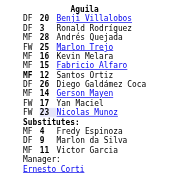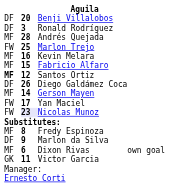 <table style="font-size: 90%" cellspacing="0" cellpadding="0" align=center>
 <tr>
 <td colspan="5" style="padding-top: 0.6em; text-align:center"><strong>Aguila</strong></td>
 </tr>
 <tr>
 <th width="25"></th>
 <th width="25"></th>
 </tr>
 <tr>
 <td>DF</td>
 <td><strong>20</strong></td>
 <td> <a href='#'>Benji Villalobos</a></td>
 </tr>
 <tr>
 <td>DF</td>
 <td><strong>3</strong></td>
 <td> Ronald Rodríguez</td>
 </tr>
 <tr>
 <td>MF</td>
 <td><strong>28</strong></td>
 <td> Andrés Quejada</td>
 </tr>
 <tr>
 <td>FW</td>
 <td><strong>25</strong></td>
 <td> <a href='#'>Marlon Trejo</a></td>
 <td></td>
 </tr>
 <tr>
 <td>MF</td>
 <td><strong>16</strong></td>
 <td> Kevin Melara</td>
 </tr>
 <tr>
 <td>MF</td>
 <td><strong>15</strong></td>
 <td> <a href='#'>Fabricio Alfaro</a></td>
 <td></td>
 </tr>
 <tr>
 <td><strong>MF</strong></td>
 <td><strong>12</strong></td>
 <td> Santos Ortiz</td>
 </tr>
 <tr>
 <td>DF</td>
 <td><strong>26</strong></td>
 <td> Diego Galdámez Coca</td>
 <td></td>
 </tr>
 <tr>
 <td>MF</td>
 <td><strong>14</strong></td>
 <td> <a href='#'>Gerson Mayen</a></td>
 </tr>
 <tr>
 <td>FW</td>
 <td><strong>17</strong></td>
 <td> Yan Maciel</td>
 <td></td>
 </tr>
 <tr>
 <td>FW</td>
 <td style="background: lavender;"><strong>23</strong></td>
 <td> <a href='#'>Nicolas Munoz</a></td>
 </tr>
 <tr>
 <td colspan=5><strong>Substitutes:</strong></td>
 </tr>
 <tr>
 <td>MF</td>
-<td><strong>4</strong></td>
+<td><strong>8</strong></td>
 <td> Fredy Espinoza</td>
 <td></td>
 <td></td>
 </tr>
 <tr>
 <td>DF</td>
 <td><strong>9</strong></td>
 <td> Marlon da Silva</td>
 <td></td>
 <td></td>
 </tr>
 <tr>
 <td>MF</td>
+<td><strong>6</strong></td>
+<td> Dixon Rivas</td>
+<td></td>
+<td> own goal</td>
+</tr>
+<tr>
+<td>GK</td>
 <td><strong>11<em></td>
 <td> Victor Garcia</td>
 <td></td>
 <td></td>
 </tr>
 <tr>
 <td colspan=5></strong>Manager:<strong></td>
 </tr>
 <tr>
 <td colspan=5> <a href='#'>Ernesto Corti</a></td>
 </tr>
 </table>
